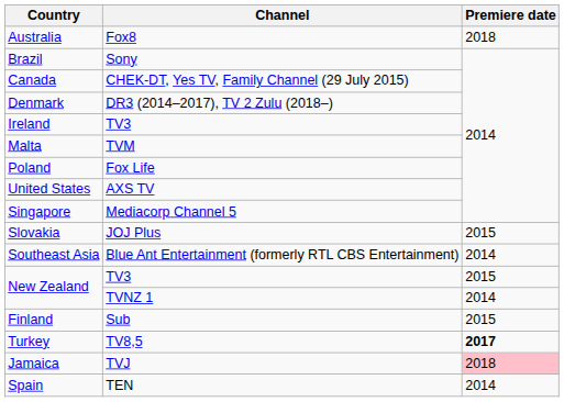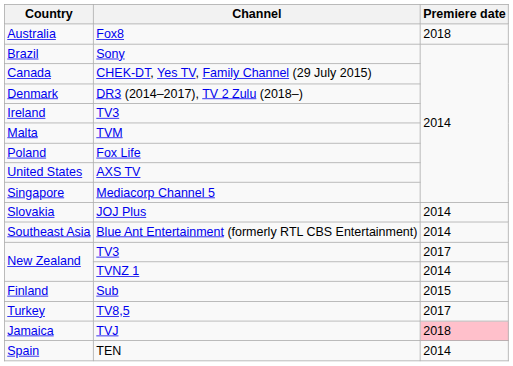 <table class="wikitable sortable">
 <tr>
 <th>Country</th>
 <th>Channel</th>
 <th>Premiere date</th>
 </tr>
 <tr>
 <td><a href='#'>Australia</a></td>
 <td><a href='#'>Fox8</a></td>
 <td>2018</td>
 </tr>
 <tr>
 <td><a href='#'>Brazil</a></td>
 <td><a href='#'>Sony</a></td>
 <td rowspan="8">2014</td>
 </tr>
 <tr>
 <td><a href='#'>Canada</a></td>
 <td><a href='#'>CHEK-DT</a>, <a href='#'>Yes TV</a>, <a href='#'>Family Channel</a> (29 July 2015)</td>
 </tr>
 <tr>
 <td><a href='#'>Denmark</a></td>
 <td><a href='#'>DR3</a> (2014–2017), <a href='#'>TV 2 Zulu</a> (2018–)</td>
 </tr>
 <tr>
 <td><a href='#'>Ireland</a></td>
 <td><a href='#'>TV3</a></td>
 </tr>
 <tr>
 <td><a href='#'>Malta</a></td>
 <td><a href='#'>TVM</a></td>
 </tr>
 <tr>
 <td><a href='#'>Poland</a></td>
 <td><a href='#'>Fox Life</a></td>
 </tr>
 <tr>
 <td><a href='#'>United States</a></td>
 <td><a href='#'>AXS TV</a></td>
 </tr>
 <tr>
 <td><a href='#'>Singapore</a></td>
 <td><a href='#'>Mediacorp Channel 5</a></td>
 </tr>
 <tr>
 <td><a href='#'>Slovakia</a></td>
 <td><a href='#'>JOJ Plus</a></td>
-<td>2015</td>
+<td>2014</td>
 </tr>
 <tr>
 <td><a href='#'>Southeast Asia</a></td>
 <td><a href='#'>Blue Ant Entertainment</a> (formerly RTL CBS Entertainment)</td>
 <td>2014</td>
 </tr>
 <tr>
 <td rowspan="2"><a href='#'>New Zealand</a></td>
 <td><a href='#'>TV3</a></td>
-<td>2015</td>
+<td>2017</td>
 </tr>
 <tr>
 <td><a href='#'>TVNZ 1</a></td>
 <td>2014</td>
 </tr>
 <tr>
 <td><a href='#'>Finland</a></td>
 <td><a href='#'>Sub</a></td>
 <td>2015</td>
 </tr>
 <tr>
 <td><a href='#'>Turkey</a></td>
 <td><a href='#'>TV8,5</a></td>
-<td><strong>2017</strong></td>
+<td>2017</td>
 </tr>
 <tr>
 <td><a href='#'>Jamaica</a></td>
 <td><a href='#'>TVJ</a></td>
 <td style="background: pink;">2018</td>
 </tr>
 <tr>
 <td><a href='#'>Spain</a></td>
 <td>TEN</td>
 <td>2014</td>
 </tr>
 </table>
